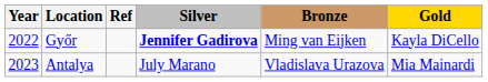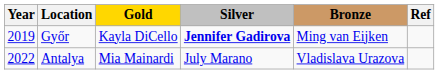 <table class="wikitable">
 <tr>
 <th>Year</th>
 <th>Location</th>
-<th>Ref</th>
+<th style="background-color:gold;">Gold</th>
 <th style="background-color:silver;">Silver</th>
 <th style="background-color:#cc9966;">Bronze</th>
-<th style="background-color:gold;">Gold</th>
+<th>Ref</th>
+</tr>
+<tr>
+<td><a href='#'>2019</a></td>
+<td> <a href='#'>Győr</a></td>
+<td> <a href='#'>Kayla DiCello</a></td>
+<td><strong> <a href='#'>Jennifer Gadirova</a></strong></td>
+<td> <a href='#'>Ming van Eijken</a></td>
+<td></td>
 </tr>
 <tr>
 <td><a href='#'>2022</a></td>
-<td> <a href='#'>Győr</a></td>
-<td></td>
-<td><strong> <a href='#'>Jennifer Gadirova</a></strong></td>
-<td> <a href='#'>Ming van Eijken</a></td>
-<td> <a href='#'>Kayla DiCello</a></td>
-</tr>
-<tr>
-<td><a href='#'>2023</a></td>
 <td> <a href='#'>Antalya</a></td>
-<td></td>
+<td> <a href='#'>Mia Mainardi</a></td>
 <td> <a href='#'>July Marano</a></td>
 <td> <a href='#'>Vladislava Urazova</a></td>
-<td> <a href='#'>Mia Mainardi</a></td>
+<td></td>
 </tr>
 </table>
